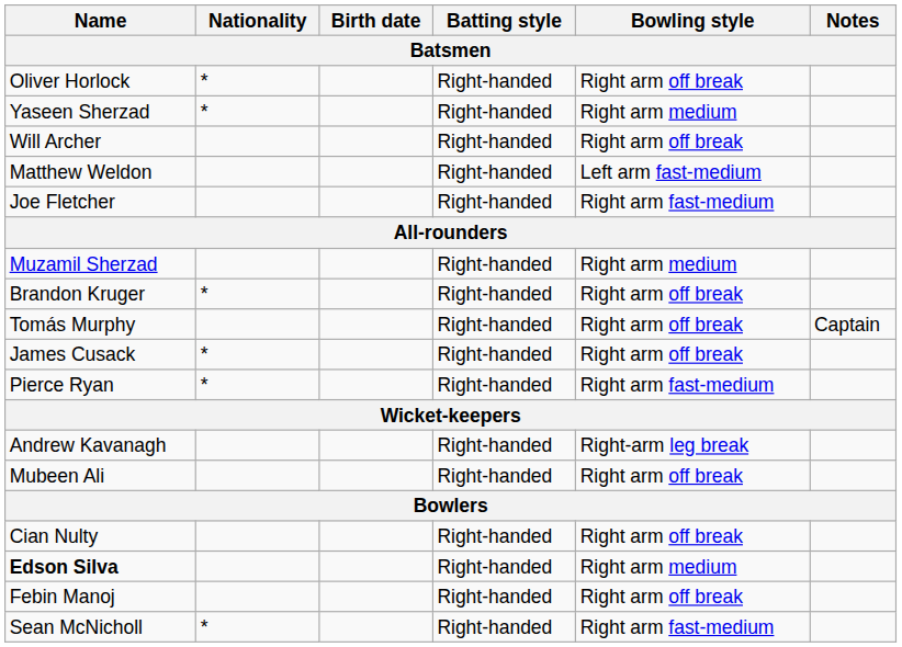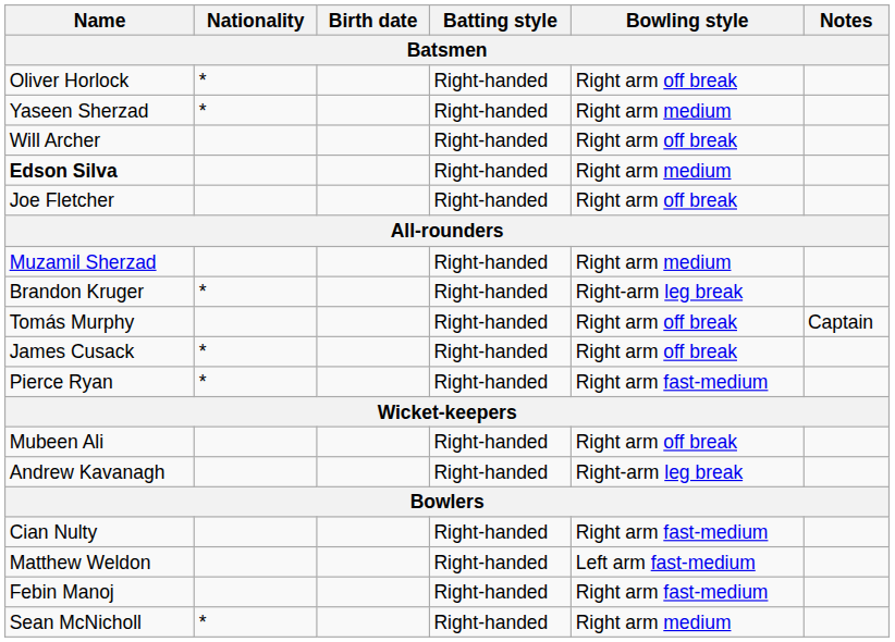 <table class="wikitable"  style="font-size:95%; width:80%;">
 <tr>
 <th>Name</th>
 <th>Nationality</th>
 <th>Birth date</th>
 <th>Batting style</th>
 <th>Bowling style</th>
 <th>Notes</th>
 </tr>
 <tr>
 <th colspan="6">Batsmen</th>
 </tr>
 <tr>
 <td>Oliver Horlock</td>
 <td>*</td>
 <td></td>
 <td>Right-handed</td>
 <td>Right arm <a href='#'>off break</a></td>
 <td></td>
 </tr>
 <tr>
 <td>Yaseen Sherzad</td>
 <td>*</td>
 <td></td>
 <td>Right-handed</td>
 <td>Right arm <a href='#'>medium</a></td>
 <td></td>
 </tr>
 <tr>
 <td>Will Archer</td>
 <td></td>
 <td></td>
 <td>Right-handed</td>
 <td>Right arm <a href='#'>off break</a></td>
 <td></td>
 </tr>
 <tr>
-<td>Matthew Weldon</td>
+<td><strong>Edson Silva</strong></td>
 <td></td>
 <td></td>
 <td>Right-handed</td>
-<td>Left arm <a href='#'>fast-medium</a></td>
+<td>Right arm <a href='#'>medium</a></td>
 <td></td>
 </tr>
 <tr>
 <td>Joe Fletcher</td>
 <td></td>
 <td></td>
 <td>Right-handed</td>
-<td>Right arm <a href='#'>fast-medium</a></td>
+<td>Right arm <a href='#'>off break</a></td>
 <td></td>
 </tr>
 <tr>
 <th colspan="6">All-rounders</th>
 </tr>
 <tr>
 <td><a href='#'>Muzamil Sherzad</a></td>
 <td></td>
 <td></td>
 <td>Right-handed</td>
 <td>Right arm <a href='#'>medium</a></td>
 <td></td>
 </tr>
 <tr>
 <td>Brandon Kruger</td>
 <td>*</td>
 <td></td>
 <td>Right-handed</td>
-<td>Right arm <a href='#'>off break</a></td>
+<td>Right-arm <a href='#'>leg break</a></td>
 <td></td>
 </tr>
 <tr>
 <td>Tomás Murphy</td>
 <td></td>
 <td></td>
 <td>Right-handed</td>
 <td>Right arm <a href='#'>off break</a></td>
 <td>Captain</td>
 </tr>
 <tr>
 <td>James Cusack</td>
 <td>*</td>
 <td></td>
 <td>Right-handed</td>
 <td>Right arm <a href='#'>off break</a></td>
 <td></td>
 </tr>
 <tr>
 <td>Pierce Ryan</td>
 <td>*</td>
 <td></td>
 <td>Right-handed</td>
 <td>Right arm <a href='#'>fast-medium</a></td>
 <td></td>
 </tr>
 <tr>
 <th colspan="6">Wicket-keepers</th>
 </tr>
 <tr>
+<td>Mubeen Ali</td>
+<td></td>
+<td></td>
+<td>Right-handed</td>
+<td>Right arm <a href='#'>off break</a></td>
+<td></td>
+</tr>
+<tr>
 <td>Andrew Kavanagh</td>
 <td></td>
 <td></td>
 <td>Right-handed</td>
 <td>Right-arm <a href='#'>leg break</a></td>
-<td></td>
-</tr>
-<tr>
-<td>Mubeen Ali</td>
-<td></td>
-<td></td>
-<td>Right-handed</td>
-<td>Right arm <a href='#'>off break</a></td>
 <td></td>
 </tr>
 <tr>
 <th colspan="6">Bowlers</th>
 </tr>
 <tr>
 <td>Cian Nulty</td>
 <td></td>
 <td></td>
 <td>Right-handed</td>
-<td>Right arm <a href='#'>off break</a></td>
+<td>Right arm <a href='#'>fast-medium</a></td>
 <td></td>
 </tr>
 <tr>
-<td><strong>Edson Silva</strong></td>
+<td>Matthew Weldon</td>
 <td></td>
 <td></td>
 <td>Right-handed</td>
-<td>Right arm <a href='#'>medium</a></td>
+<td>Left arm <a href='#'>fast-medium</a></td>
 <td></td>
 </tr>
 <tr>
 <td>Febin Manoj</td>
 <td></td>
 <td></td>
 <td>Right-handed</td>
-<td>Right arm <a href='#'>off break</a></td>
+<td>Right arm <a href='#'>fast-medium</a></td>
 <td></td>
 </tr>
 <tr>
 <td>Sean McNicholl</td>
 <td>*</td>
 <td></td>
 <td>Right-handed</td>
-<td>Right arm <a href='#'>fast-medium</a></td>
+<td>Right arm <a href='#'>medium</a></td>
 <td></td>
 </tr>
 </table>
